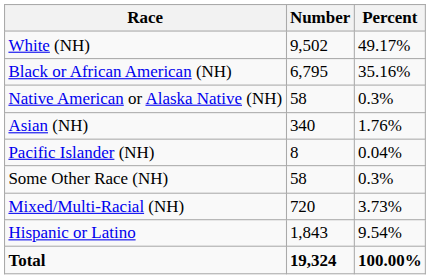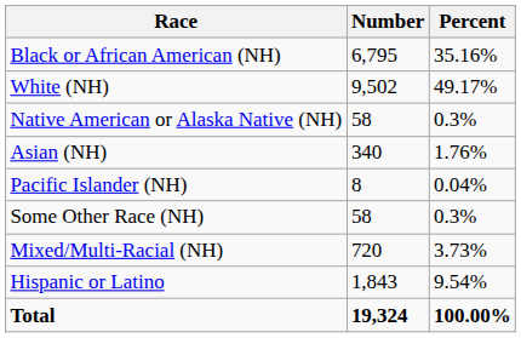 <table class="wikitable">
 <tr>
 <th>Race</th>
 <th>Number</th>
 <th>Percent</th>
 </tr>
 <tr>
+<td><a href='#'>Black or African American</a> (NH)</td>
+<td>6,795</td>
+<td>35.16%</td>
+</tr>
+<tr>
 <td><a href='#'>White</a> (NH)</td>
 <td>9,502</td>
 <td>49.17%</td>
-</tr>
-<tr>
-<td><a href='#'>Black or African American</a> (NH)</td>
-<td>6,795</td>
-<td>35.16%</td>
 </tr>
 <tr>
 <td><a href='#'>Native American</a> or <a href='#'>Alaska Native</a> (NH)</td>
 <td>58</td>
 <td>0.3%</td>
 </tr>
 <tr>
 <td><a href='#'>Asian</a> (NH)</td>
 <td>340</td>
 <td>1.76%</td>
 </tr>
 <tr>
 <td><a href='#'>Pacific Islander</a> (NH)</td>
 <td>8</td>
 <td>0.04%</td>
 </tr>
 <tr>
 <td>Some Other Race (NH)</td>
 <td>58</td>
 <td>0.3%</td>
 </tr>
 <tr>
 <td><a href='#'>Mixed/Multi-Racial</a> (NH)</td>
 <td>720</td>
 <td>3.73%</td>
 </tr>
 <tr>
 <td><a href='#'>Hispanic or Latino</a></td>
 <td>1,843</td>
 <td>9.54%</td>
 </tr>
 <tr>
 <td><strong>Total</strong></td>
 <td><strong>19,324</strong></td>
 <td><strong>100.00%</strong></td>
 </tr>
 </table>
